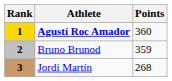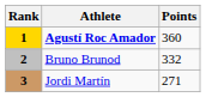 <table class="wikitable" style="font-size:90%; text-align:left">
 <tr>
 <th>Rank</th>
 <th>Athlete</th>
 <th>Points</th>
 </tr>
 <tr>
 <td style="background:gold; text-align:center"><strong>1</strong></td>
 <td> <strong><a href='#'>Agustí Roc Amador</a></strong></td>
 <td>360</td>
 </tr>
 <tr>
 <td style="background:silver; text-align:center"><strong>2</strong></td>
 <td> <a href='#'>Bruno Brunod</a></td>
-<td>359</td>
+<td>332</td>
 </tr>
 <tr>
 <td style="background:#cc9966; text-align:center"><strong>3</strong></td>
 <td> <a href='#'>Jordi Martín</a></td>
-<td>268</td>
+<td>271</td>
 </tr>
 </table>
